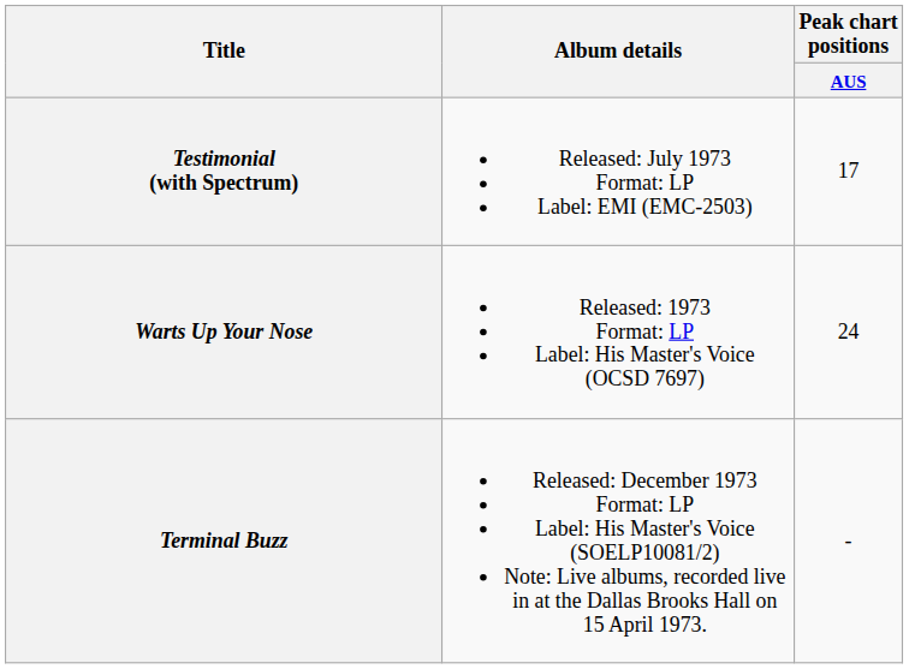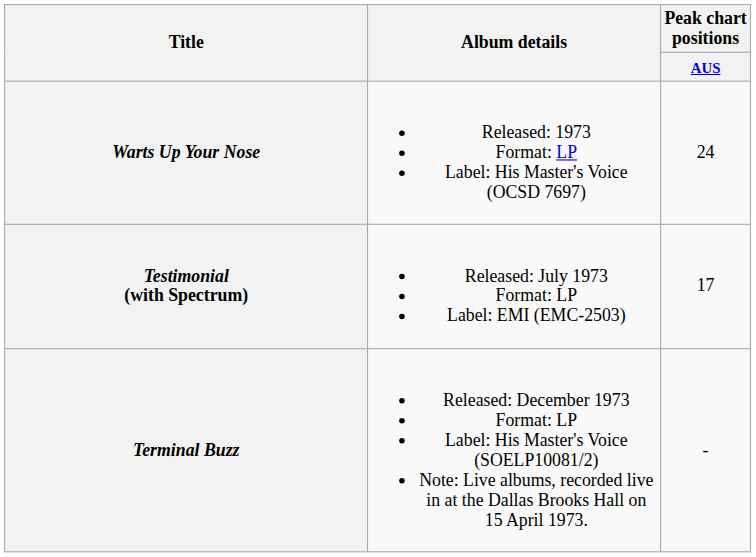 <table class="wikitable plainrowheaders" style="text-align:center;" border="1">
 <tr>
 <th scope="col" rowspan="2" style="width:20em;">Title</th>
 <th scope="col" rowspan="2" style="width:16em;">Album details</th>
 <th scope="col" colspan="1">Peak chart<br>positions</th>
 </tr>
 <tr>
 <th scope="col" style="text-align:center;"><small><a href='#'>AUS</a></small><br></th>
 </tr>
 <tr>
+<th scope="row"><em>Warts Up Your Nose</em></th>
+<td><br><ul><li>Released: 1973</li><li>Format: <a href='#'>LP</a></li><li>Label: His Master's Voice (OCSD 7697)</li></ul></td>
+<td align="center">24</td>
+</tr>
+<tr>
 <th scope="row"><em>Testimonial</em> <br> (with Spectrum)</th>
 <td><br><ul><li>Released: July 1973</li><li>Format: LP</li><li>Label: EMI (EMC-2503)</li></ul></td>
 <td align="center">17</td>
-</tr>
-<tr>
-<th scope="row"><em>Warts Up Your Nose</em></th>
-<td><br><ul><li>Released: 1973</li><li>Format: <a href='#'>LP</a></li><li>Label: His Master's Voice (OCSD 7697)</li></ul></td>
-<td align="center">24</td>
 </tr>
 <tr>
 <th scope="row"><em>Terminal Buzz</em></th>
 <td><br><ul><li>Released: December 1973</li><li>Format: LP</li><li>Label: His Master's Voice (SOELP10081/2)</li><li>Note: Live albums, recorded live in at the Dallas Brooks Hall on 15 April 1973.</li></ul></td>
 <td align="center">-</td>
 </tr>
 </table>
